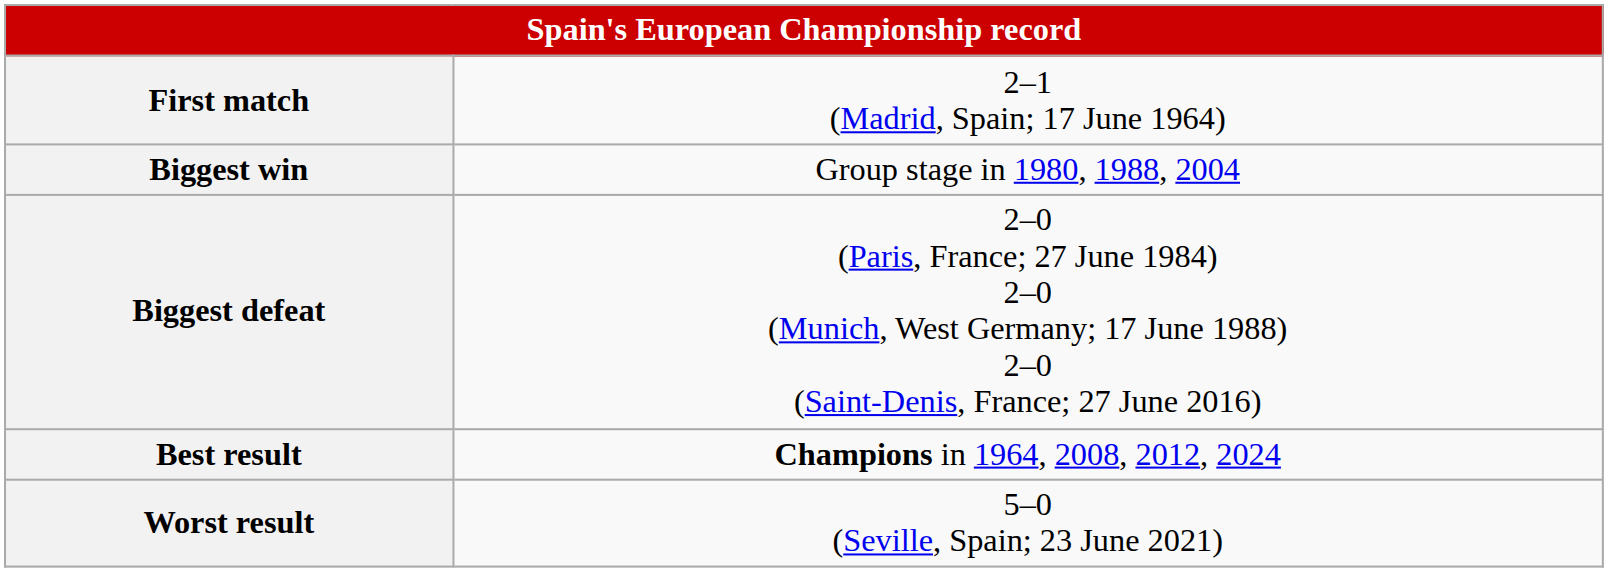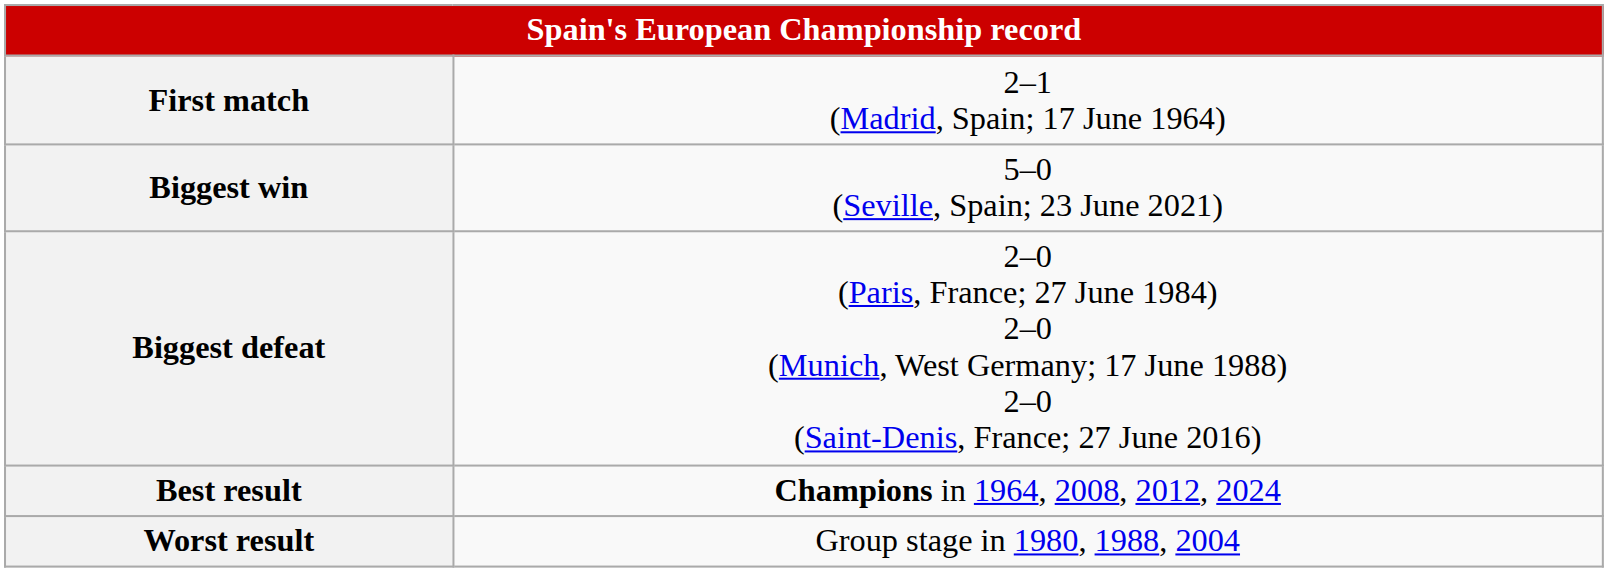 <table class="wikitable collapsible collapsed" style="width:50%;text-align:center">
 <tr>
 <th style="background:#c00;color:white" colspan=6><strong>Spain's European Championship record</strong></th>
 </tr>
 <tr>
 <th>First match</th>
 <td> 2–1 <br>(<a href='#'>Madrid</a>, Spain; 17 June 1964)</td>
 </tr>
 <tr>
 <th>Biggest win</th>
-<td>Group stage in <a href='#'>1980</a>, <a href='#'>1988</a>, <a href='#'>2004</a></td>
+<td> 5–0 <br>(<a href='#'>Seville</a>, Spain; 23 June 2021)</td>
 </tr>
 <tr>
 <th>Biggest defeat</th>
 <td> 2–0 <br>(<a href='#'>Paris</a>, France; 27 June 1984)<br> 2–0 <br>(<a href='#'>Munich</a>, West Germany; 17 June 1988)<br> 2–0  <br>(<a href='#'>Saint-Denis</a>, France; 27 June 2016)</td>
 </tr>
 <tr>
 <th>Best result</th>
 <td><strong>Champions</strong> in <a href='#'>1964</a>, <a href='#'>2008</a>, <a href='#'>2012</a>, <a href='#'>2024</a></td>
 </tr>
 <tr>
 <th>Worst result</th>
-<td> 5–0 <br>(<a href='#'>Seville</a>, Spain; 23 June 2021)</td>
+<td>Group stage in <a href='#'>1980</a>, <a href='#'>1988</a>, <a href='#'>2004</a></td>
 </tr>
 </table>
